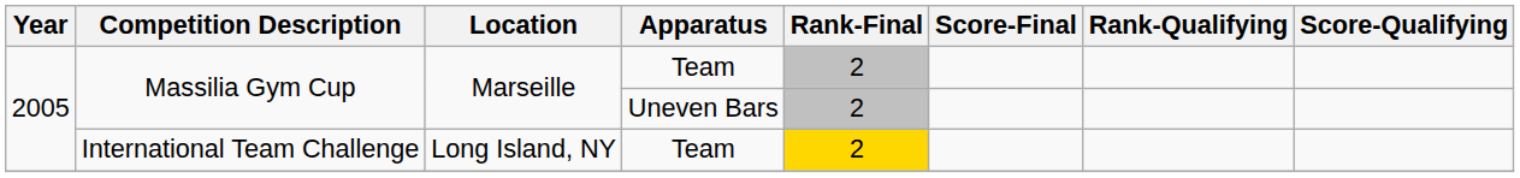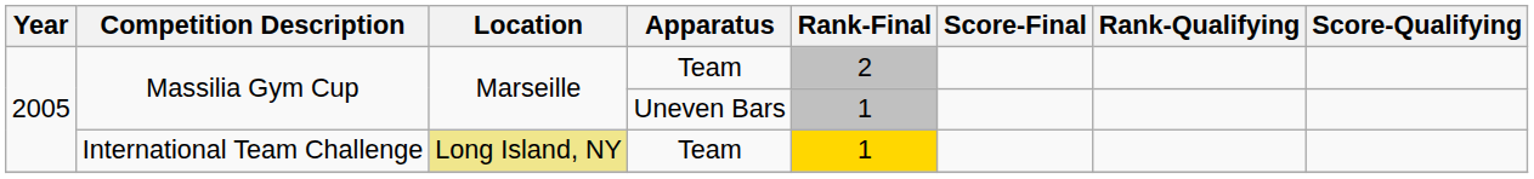 <table class="wikitable" style="text-align:center">
 <tr>
 <th>Year</th>
 <th>Competition Description</th>
 <th>Location</th>
 <th>Apparatus</th>
 <th>Rank-Final</th>
 <th>Score-Final</th>
 <th>Rank-Qualifying</th>
 <th>Score-Qualifying</th>
 </tr>
 <tr>
 <td rowspan="3">2005</td>
 <td rowspan="2">Massilia Gym Cup</td>
 <td rowspan="2">Marseille</td>
 <td>Team</td>
 <td bgcolor="silver">2</td>
 <td></td>
 <td></td>
 <td></td>
 </tr>
 <tr>
 <td>Uneven Bars</td>
-<td bgcolor="silver">2</td>
+<td bgcolor="silver">1</td>
 <td></td>
 <td></td>
 <td></td>
 </tr>
 <tr>
 <td>International Team Challenge</td>
-<td>Long Island, NY</td>
+<td style="background: khaki;">Long Island, NY</td>
 <td>Team</td>
-<td bgcolor="gold">2</td>
+<td bgcolor="gold">1</td>
 <td></td>
 <td></td>
 <td></td>
 </tr>
 <tr>
 </tr>
 </table>
